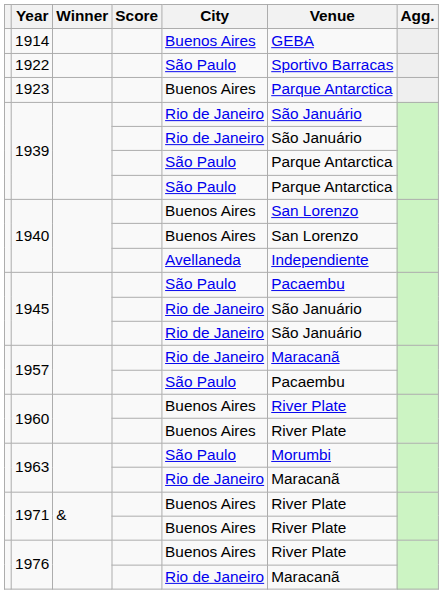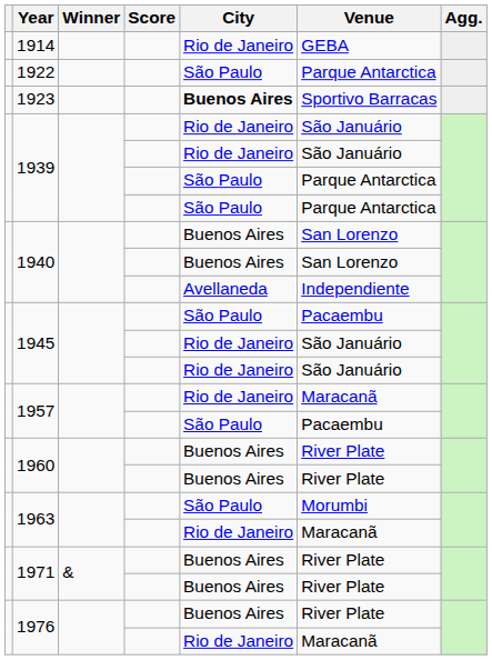 <table class="wikitable sortable">
 <tr>
 <th width=></th>
 <th width=>Year</th>
 <th width=>Winner</th>
 <th width=>Score</th>
 <th width=>City</th>
 <th width=>Venue</th>
 <th>Agg.</th>
 </tr>
 <tr>
 <td></td>
 <td>1914</td>
 <td></td>
 <td></td>
-<td><a href='#'>Buenos Aires</a></td>
+<td><a href='#'>Rio de Janeiro</a></td>
 <td><a href='#'>GEBA</a></td>
 <td style= background:#efefef></td>
 </tr>
 <tr>
 <td></td>
 <td>1922</td>
 <td></td>
 <td></td>
 <td><a href='#'>São Paulo</a></td>
-<td><a href='#'>Sportivo Barracas</a></td>
+<td><a href='#'>Parque Antarctica</a></td>
 <td style= background:#efefef></td>
 </tr>
 <tr>
 <td></td>
 <td>1923</td>
 <td></td>
 <td></td>
-<td>Buenos Aires</td>
-<td><a href='#'>Parque Antarctica</a></td>
+<td><strong>Buenos Aires</strong></td>
+<td><a href='#'>Sportivo Barracas</a></td>
 <td style= background:#efefef></td>
 </tr>
 <tr>
 <td rowspan=4></td>
 <td rowspan=4>1939 </td>
 <td rowspan=4></td>
 <td></td>
 <td><a href='#'>Rio de Janeiro</a></td>
 <td><a href='#'>São Januário</a></td>
 <td rowspan=4 style= background:#CCF4C3></td>
 </tr>
 <tr>
 <td></td>
 <td><a href='#'>Rio de Janeiro</a></td>
 <td>São Januário</td>
 </tr>
 <tr>
 <td></td>
 <td><a href='#'>São Paulo</a></td>
 <td>Parque Antarctica</td>
 </tr>
 <tr>
 <td></td>
 <td><a href='#'>São Paulo</a></td>
 <td>Parque Antarctica</td>
 </tr>
 <tr>
 <td rowspan=3></td>
 <td rowspan=3>1940</td>
 <td rowspan=3></td>
 <td></td>
 <td>Buenos Aires</td>
 <td><a href='#'>San Lorenzo</a></td>
 <td rowspan=3 style= background:#CCF4C3></td>
 </tr>
 <tr>
 <td></td>
 <td>Buenos Aires</td>
 <td>San Lorenzo</td>
 </tr>
 <tr>
 <td></td>
 <td><a href='#'>Avellaneda</a></td>
 <td><a href='#'>Independiente</a></td>
 </tr>
 <tr>
 <td rowspan=3></td>
 <td rowspan=3>1945</td>
 <td rowspan=3></td>
 <td></td>
 <td><a href='#'>São Paulo</a></td>
 <td><a href='#'>Pacaembu</a></td>
 <td rowspan=3 style= background:#CCF4C3></td>
 </tr>
 <tr>
 <td></td>
 <td><a href='#'>Rio de Janeiro</a></td>
 <td>São Januário</td>
 </tr>
 <tr>
 <td></td>
 <td><a href='#'>Rio de Janeiro</a></td>
 <td>São Januário</td>
 </tr>
 <tr>
 <td rowspan=2></td>
 <td rowspan=2>1957</td>
 <td rowspan=2></td>
 <td></td>
 <td><a href='#'>Rio de Janeiro</a></td>
 <td><a href='#'>Maracanã</a></td>
 <td rowspan=2 style= background:#CCF4C3></td>
 </tr>
 <tr>
 <td></td>
 <td><a href='#'>São Paulo</a></td>
 <td>Pacaembu</td>
 </tr>
 <tr>
 <td rowspan=2></td>
 <td rowspan=2>1960</td>
 <td rowspan=2></td>
 <td></td>
 <td>Buenos Aires</td>
 <td><a href='#'>River Plate</a></td>
 <td rowspan=2 style= background:#CCF4C3></td>
 </tr>
 <tr>
 <td></td>
 <td>Buenos Aires</td>
 <td>River Plate</td>
 </tr>
 <tr>
 <td rowspan=2></td>
 <td rowspan=2>1963</td>
 <td rowspan=2></td>
 <td></td>
 <td><a href='#'>São Paulo</a></td>
 <td><a href='#'>Morumbi</a></td>
 <td rowspan=2 style= background:#CCF4C3></td>
 </tr>
 <tr>
 <td></td>
 <td><a href='#'>Rio de Janeiro</a></td>
 <td>Maracanã</td>
 </tr>
 <tr>
 <td rowspan=2></td>
 <td rowspan=2>1971</td>
 <td rowspan=2> & <br> </td>
 <td></td>
 <td>Buenos Aires</td>
 <td>River Plate</td>
 <td rowspan=2 style= background:#CCF4C3></td>
 </tr>
 <tr>
 <td></td>
 <td>Buenos Aires</td>
 <td>River Plate</td>
 </tr>
 <tr>
 <td rowspan=2></td>
 <td rowspan=2>1976</td>
 <td rowspan=2></td>
 <td></td>
 <td>Buenos Aires</td>
 <td>River Plate</td>
 <td rowspan=2 style= background:#CCF4C3></td>
 </tr>
 <tr>
 <td></td>
 <td><a href='#'>Rio de Janeiro</a></td>
 <td>Maracanã</td>
 </tr>
 </table>
